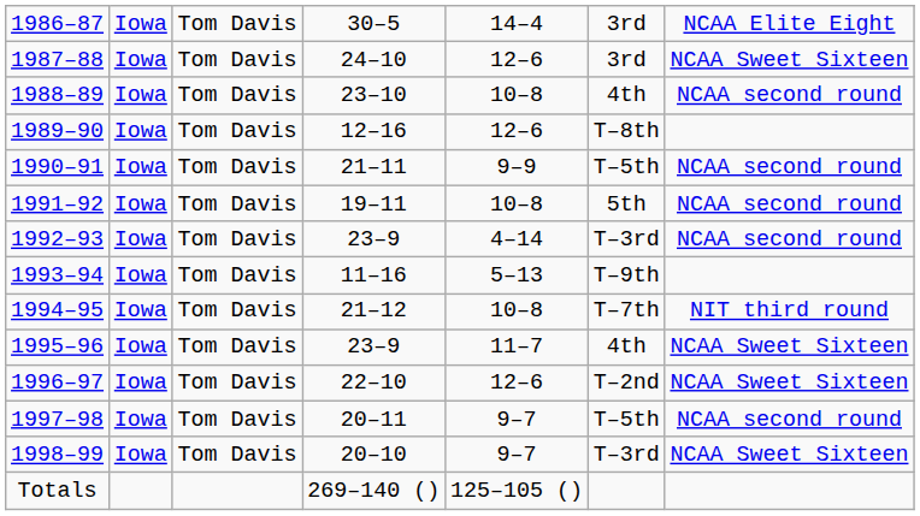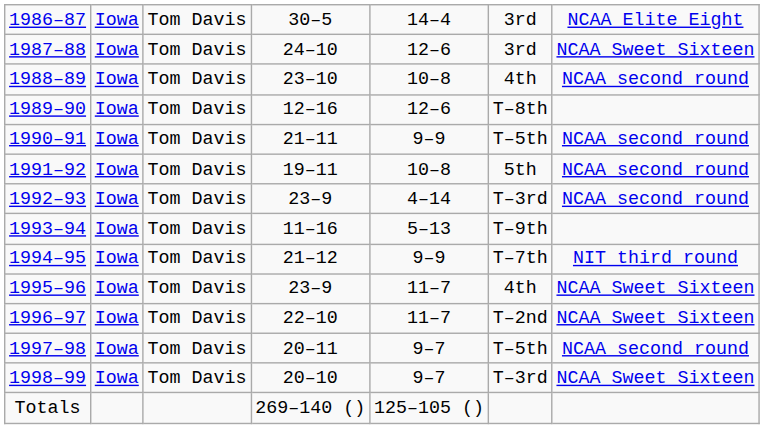 <table class="wikitable" style="text-align:center">
 <tr>
 <td><a href='#'>1986–87</a></td>
 <td><a href='#'>Iowa</a></td>
 <td>Tom Davis</td>
 <td>30–5</td>
 <td>14–4</td>
 <td>3rd</td>
 <td><a href='#'>NCAA Elite Eight</a></td>
 </tr>
 <tr>
 <td><a href='#'>1987–88</a></td>
 <td><a href='#'>Iowa</a></td>
 <td>Tom Davis</td>
 <td>24–10</td>
 <td>12–6</td>
 <td>3rd</td>
 <td><a href='#'>NCAA Sweet Sixteen</a></td>
 </tr>
 <tr>
 <td><a href='#'>1988–89</a></td>
 <td><a href='#'>Iowa</a></td>
 <td>Tom Davis</td>
 <td>23–10</td>
 <td>10–8</td>
 <td>4th</td>
 <td><a href='#'>NCAA second round</a></td>
 </tr>
 <tr>
 <td><a href='#'>1989–90</a></td>
 <td><a href='#'>Iowa</a></td>
 <td>Tom Davis</td>
 <td>12–16</td>
 <td>12–6</td>
 <td>T–8th</td>
 <td></td>
 </tr>
 <tr>
 <td><a href='#'>1990–91</a></td>
 <td><a href='#'>Iowa</a></td>
 <td>Tom Davis</td>
 <td>21–11</td>
 <td>9–9</td>
 <td>T–5th</td>
 <td><a href='#'>NCAA second round</a></td>
 </tr>
 <tr>
 <td><a href='#'>1991–92</a></td>
 <td><a href='#'>Iowa</a></td>
 <td>Tom Davis</td>
 <td>19–11</td>
 <td>10–8</td>
 <td>5th</td>
 <td><a href='#'>NCAA second round</a></td>
 </tr>
 <tr>
 <td><a href='#'>1992–93</a></td>
 <td><a href='#'>Iowa</a></td>
 <td>Tom Davis</td>
 <td>23–9</td>
 <td>4–14</td>
 <td>T–3rd</td>
 <td><a href='#'>NCAA second round</a></td>
 </tr>
 <tr>
 <td><a href='#'>1993–94</a></td>
 <td><a href='#'>Iowa</a></td>
 <td>Tom Davis</td>
 <td>11–16</td>
 <td>5–13</td>
 <td>T–9th</td>
 <td></td>
 </tr>
 <tr>
 <td><a href='#'>1994–95</a></td>
 <td><a href='#'>Iowa</a></td>
 <td>Tom Davis</td>
 <td>21–12</td>
-<td>10–8</td>
+<td>9–9</td>
 <td>T–7th</td>
 <td><a href='#'>NIT third round</a></td>
 </tr>
 <tr>
 <td><a href='#'>1995–96</a></td>
 <td><a href='#'>Iowa</a></td>
 <td>Tom Davis</td>
 <td>23–9</td>
 <td>11–7</td>
 <td>4th</td>
 <td><a href='#'>NCAA Sweet Sixteen</a></td>
 </tr>
 <tr>
 <td><a href='#'>1996–97</a></td>
 <td><a href='#'>Iowa</a></td>
 <td>Tom Davis</td>
 <td>22–10</td>
-<td>12–6</td>
+<td>11–7</td>
 <td>T–2nd</td>
 <td><a href='#'>NCAA Sweet Sixteen</a></td>
 </tr>
 <tr>
 <td><a href='#'>1997–98</a></td>
 <td><a href='#'>Iowa</a></td>
 <td>Tom Davis</td>
 <td>20–11</td>
 <td>9–7</td>
 <td>T–5th</td>
 <td><a href='#'>NCAA second round</a></td>
 </tr>
 <tr>
 <td><a href='#'>1998–99</a></td>
 <td><a href='#'>Iowa</a></td>
 <td>Tom Davis</td>
 <td>20–10</td>
 <td>9–7</td>
 <td>T–3rd</td>
 <td><a href='#'>NCAA Sweet Sixteen</a></td>
 </tr>
 <tr>
 <td>Totals</td>
 <td></td>
 <td></td>
 <td>269–140 ()</td>
 <td>125–105 ()</td>
 <td></td>
 <td></td>
 </tr>
 </table>
